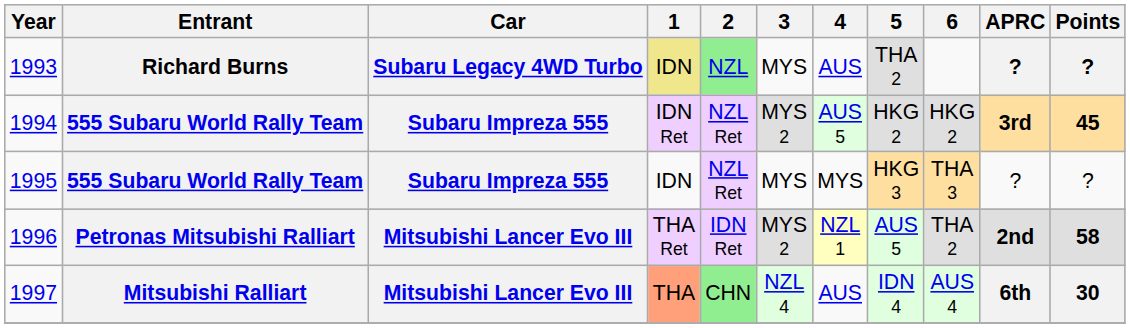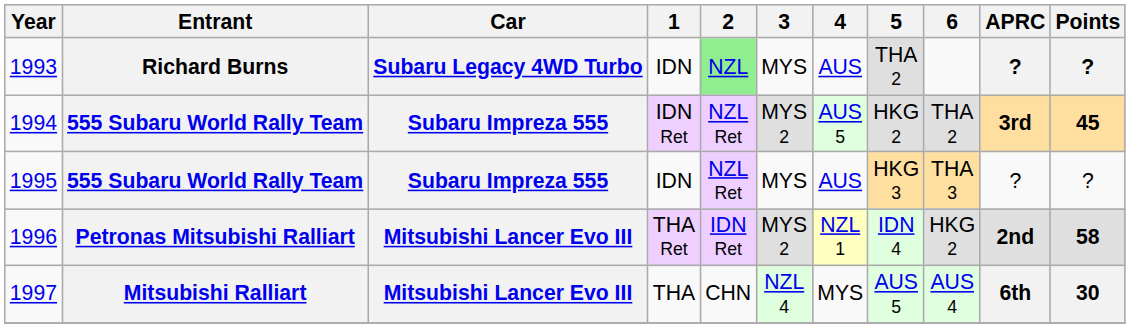 <table class="wikitable" style="text-align:center; font-size:85%">
 <tr>
 <th>Year</th>
 <th>Entrant</th>
 <th>Car</th>
 <th>1</th>
 <th>2</th>
 <th>3</th>
 <th>4</th>
 <th>5</th>
 <th>6</th>
 <th>APRC</th>
 <th>Points</th>
 </tr>
 <tr>
 <td><a href='#'>1993</a></td>
 <th nowrap>Richard Burns</th>
 <th nowrap><a href='#'>Subaru Legacy 4WD Turbo</a></th>
-<td style="background: khaki;">IDN</td>
+<td>IDN</td>
 <td style="background: lightgreen;"><a href='#'>NZL</a></td>
 <td>MYS</td>
 <td><a href='#'>AUS</a></td>
 <td style="background:#DFDFDF;">THA<br><small>2</small></td>
 <td></td>
 <th>?</th>
 <th>?</th>
 </tr>
 <tr>
 <td><a href='#'>1994</a></td>
 <th nowrap><a href='#'>555 Subaru World Rally Team</a></th>
 <th nowrap><a href='#'>Subaru Impreza 555</a></th>
 <td style="background:#EFCFFF;">IDN<br><small>Ret</small></td>
 <td style="background:#EFCFFF;"><a href='#'>NZL</a><br><small>Ret</small></td>
 <td style="background:#DFDFDF;">MYS<br><small>2</small></td>
 <td style="background:#DFFFDF;"><a href='#'>AUS</a><br><small>5</small></td>
 <td style="background:#DFDFDF;">HKG<br><small>2</small></td>
-<td style="background:#DFDFDF;">HKG<br><small>2</small></td>
+<td style="background:#DFDFDF;">THA<br><small>2</small></td>
 <td style="background:#FFDF9F;"><strong>3rd</strong></td>
 <td style="background:#FFDF9F;"><strong>45</strong></td>
 </tr>
 <tr>
 <td><a href='#'>1995</a></td>
 <th nowrap><a href='#'>555 Subaru World Rally Team</a></th>
 <th nowrap><a href='#'>Subaru Impreza 555</a></th>
 <td>IDN</td>
 <td style="background:#EFCFFF;"><a href='#'>NZL</a><br><small>Ret</small></td>
 <td>MYS</td>
-<td>MYS</td>
+<td><a href='#'>AUS</a></td>
 <td style="background:#FFDF9F;">HKG<br><small>3</small></td>
 <td style="background:#FFDF9F;">THA<br><small>3</small></td>
 <td>?</td>
 <td>?</td>
 </tr>
 <tr>
 <td><a href='#'>1996</a></td>
 <th nowrap><a href='#'>Petronas Mitsubishi Ralliart</a></th>
 <th nowrap><a href='#'>Mitsubishi Lancer Evo III</a></th>
 <td style="background:#EFCFFF;">THA<br><small>Ret</small></td>
 <td style="background:#EFCFFF;"><a href='#'>IDN</a><br><small>Ret</small></td>
 <td style="background:#DFDFDF;">MYS<br><small>2</small></td>
 <td style="background:#FFFFBF;"><a href='#'>NZL</a><br><small>1</small></td>
-<td style="background:#DFFFDF;"><a href='#'>AUS</a><br><small>5</small></td>
-<td style="background:#DFDFDF;">THA<br><small>2</small></td>
+<td style="background:#DFFFDF;"><a href='#'>IDN</a><br><small>4</small></td>
+<td style="background:#DFDFDF;">HKG<br><small>2</small></td>
 <td style="background:#DFDFDF;"><strong>2nd</strong></td>
 <td style="background:#DFDFDF;"><strong>58</strong></td>
 </tr>
 <tr>
 <td><a href='#'>1997</a></td>
 <th nowrap><a href='#'>Mitsubishi Ralliart</a></th>
 <th nowrap><a href='#'>Mitsubishi Lancer Evo III</a></th>
-<td style="background: lightsalmon;">THA</td>
-<td style="background: lightgreen;">CHN</td>
+<td>THA</td>
+<td>CHN</td>
 <td style="background:#DFFFDF;"><a href='#'>NZL</a><br><small>4</small></td>
-<td><a href='#'>AUS</a></td>
-<td style="background:#DFFFDF;"><a href='#'>IDN</a><br><small>4</small></td>
+<td>MYS</td>
+<td style="background:#DFFFDF;"><a href='#'>AUS</a><br><small>5</small></td>
 <td style="background:#DFFFDF;"><a href='#'>AUS</a><br><small>4</small></td>
 <th>6th</th>
 <th>30</th>
 </tr>
 <tr>
 </tr>
 </table>
